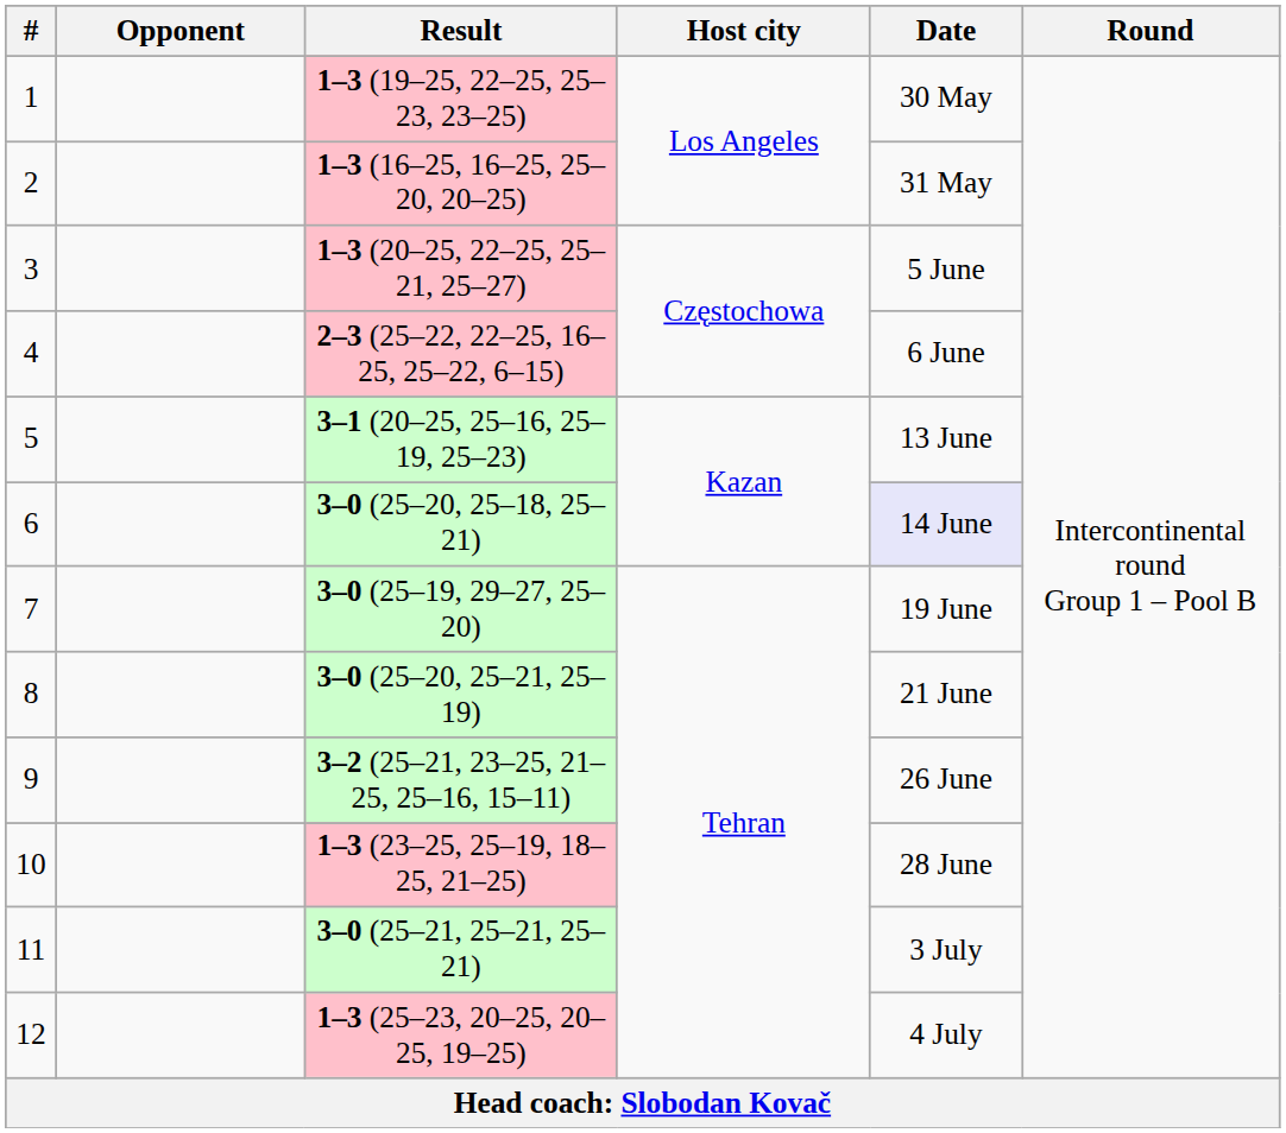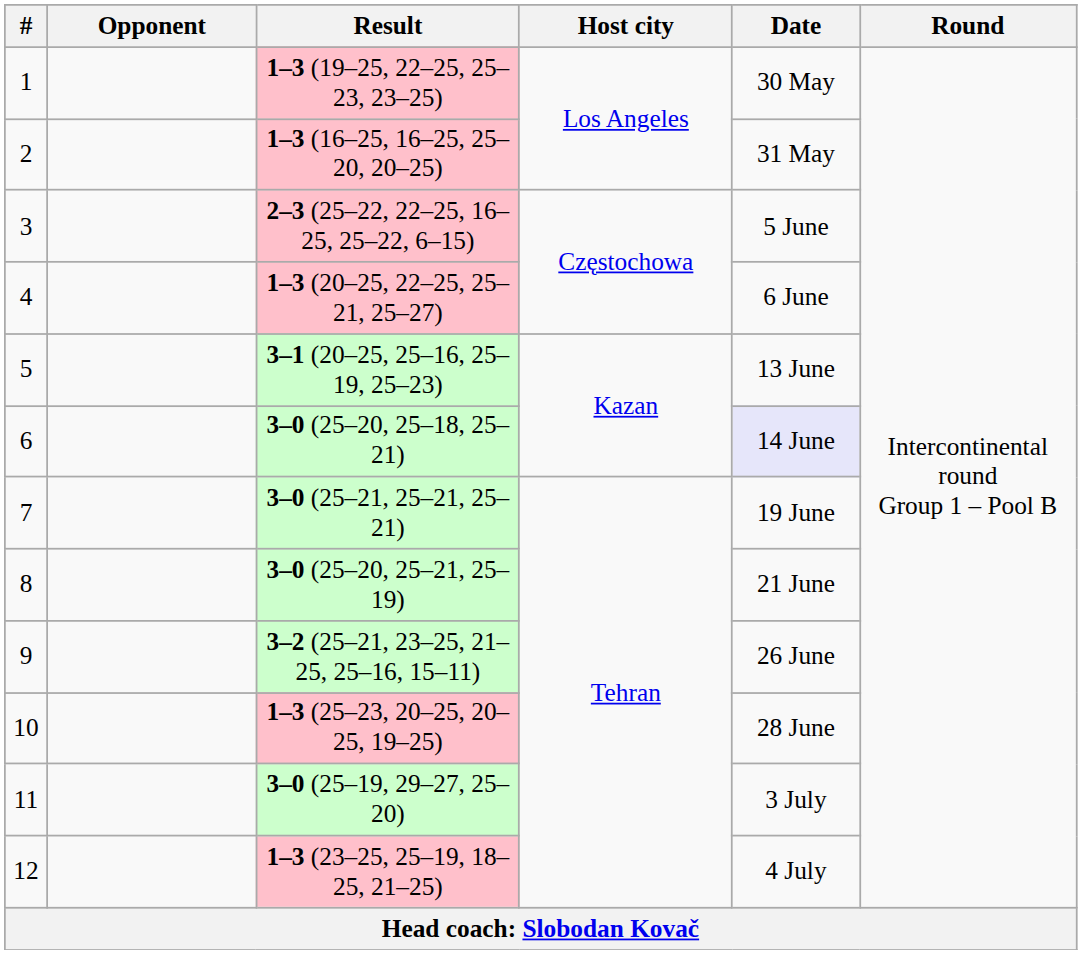 <table class="wikitable" style="text-align: center;font-size:90%;">
 <tr>
 <th width=20>#</th>
 <th width=160>Opponent</th>
 <th width=240>Result</th>
 <th width=150>Host city</th>
 <th width=100>Date</th>
 <th width=140>Round</th>
 </tr>
 <tr>
 <td>1</td>
 <td align=left></td>
 <td bgcolor=pink><strong>1–3</strong> (19–25, 22–25, 25–23, 23–25)</td>
 <td rowspan=2> <a href='#'>Los Angeles</a></td>
 <td>30 May</td>
 <td rowspan=12>Intercontinental round<br>Group 1 – Pool B</td>
 </tr>
 <tr>
 <td>2</td>
 <td align=left></td>
 <td bgcolor=pink><strong>1–3</strong> (16–25, 16–25, 25–20, 20–25)</td>
 <td>31 May</td>
 </tr>
 <tr>
 <td>3</td>
 <td align=left></td>
-<td bgcolor=pink><strong>1–3</strong> (20–25, 22–25, 25–21, 25–27)</td>
+<td bgcolor=pink><strong>2–3</strong> (25–22, 22–25, 16–25, 25–22, 6–15)</td>
 <td rowspan=2> <a href='#'>Częstochowa</a></td>
 <td>5 June</td>
 </tr>
 <tr>
 <td>4</td>
 <td align=left></td>
-<td bgcolor=pink><strong>2–3</strong> (25–22, 22–25, 16–25, 25–22, 6–15)</td>
+<td bgcolor=pink><strong>1–3</strong> (20–25, 22–25, 25–21, 25–27)</td>
 <td>6 June</td>
 </tr>
 <tr>
 <td>5</td>
 <td align=left></td>
 <td bgcolor=ccffcc><strong>3–1</strong> (20–25, 25–16, 25–19, 25–23)</td>
 <td rowspan=2> <a href='#'>Kazan</a></td>
 <td>13 June</td>
 </tr>
 <tr>
 <td>6</td>
 <td align=left></td>
 <td bgcolor=ccffcc><strong>3–0</strong> (25–20, 25–18, 25–21)</td>
 <td style="background: lavender;">14 June</td>
 </tr>
 <tr>
 <td>7</td>
 <td align=left></td>
-<td bgcolor=ccffcc><strong>3–0</strong> (25–19, 29–27, 25–20)</td>
+<td bgcolor=ccffcc><strong>3–0</strong> (25–21, 25–21, 25–21)</td>
 <td rowspan=6> <a href='#'>Tehran</a></td>
 <td>19 June</td>
 </tr>
 <tr>
 <td>8</td>
 <td align=left></td>
 <td bgcolor=ccffcc><strong>3–0</strong> (25–20, 25–21, 25–19)</td>
 <td>21 June</td>
 </tr>
 <tr>
 <td>9</td>
 <td align=left></td>
 <td bgcolor=ccffcc><strong>3–2</strong> (25–21, 23–25, 21–25, 25–16, 15–11)</td>
 <td>26 June</td>
 </tr>
 <tr>
 <td>10</td>
 <td align=left></td>
-<td bgcolor=pink><strong>1–3</strong> (23–25, 25–19, 18–25, 21–25)</td>
+<td bgcolor=pink><strong>1–3</strong> (25–23, 20–25, 20–25, 19–25)</td>
 <td>28 June</td>
 </tr>
 <tr>
 <td>11</td>
 <td align=left></td>
-<td bgcolor=ccffcc><strong>3–0</strong> (25–21, 25–21, 25–21)</td>
+<td bgcolor=ccffcc><strong>3–0</strong> (25–19, 29–27, 25–20)</td>
 <td>3 July</td>
 </tr>
 <tr>
 <td>12</td>
 <td align=left></td>
-<td bgcolor=pink><strong>1–3</strong> (25–23, 20–25, 20–25, 19–25)</td>
+<td bgcolor=pink><strong>1–3</strong> (23–25, 25–19, 18–25, 21–25)</td>
 <td>4 July</td>
 </tr>
 <tr>
 <th colspan=6>Head coach:  <a href='#'>Slobodan Kovač</a></th>
 </tr>
 </table>
